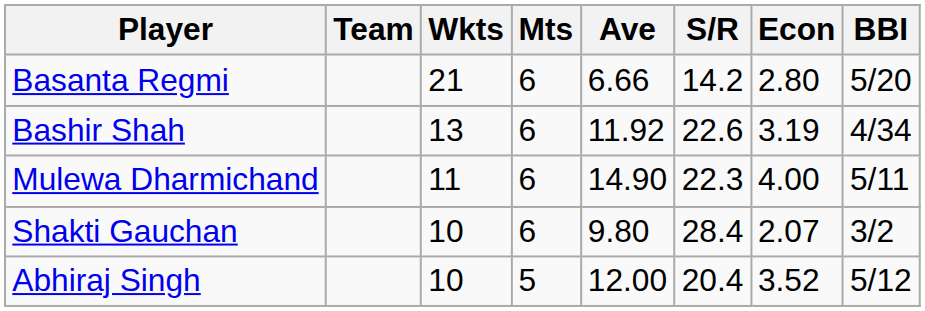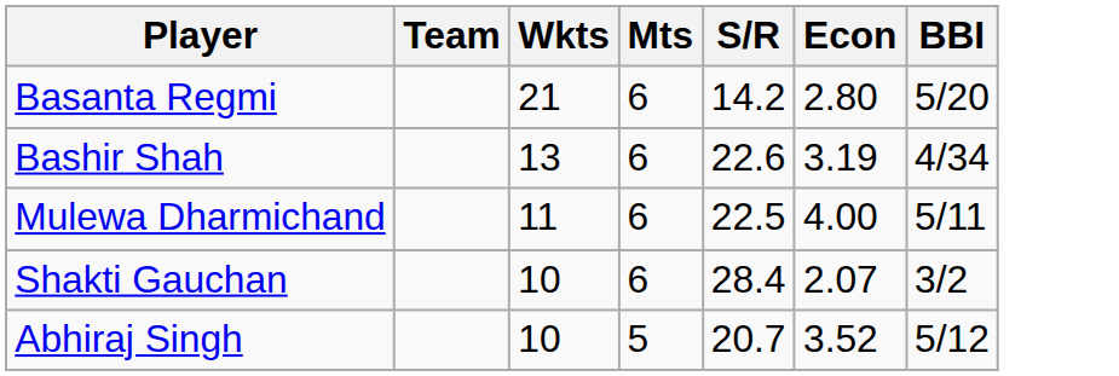 <table class="wikitable">
 <tr>
 <th>Player</th>
 <th>Team</th>
 <th>Wkts</th>
 <th>Mts</th>
-<th>Ave</th>
 <th>S/R</th>
 <th>Econ</th>
 <th>BBI</th>
 </tr>
 <tr>
 <td><a href='#'>Basanta Regmi</a></td>
 <td></td>
 <td>21</td>
 <td>6</td>
-<td>6.66</td>
 <td>14.2</td>
 <td>2.80</td>
 <td>5/20</td>
 </tr>
 <tr>
 <td><a href='#'>Bashir Shah</a></td>
 <td></td>
 <td>13</td>
 <td>6</td>
-<td>11.92</td>
 <td>22.6</td>
 <td>3.19</td>
 <td>4/34</td>
 </tr>
 <tr>
 <td><a href='#'>Mulewa Dharmichand</a></td>
 <td></td>
 <td>11</td>
 <td>6</td>
-<td>14.90</td>
-<td>22.3</td>
+<td>22.5</td>
 <td>4.00</td>
 <td>5/11</td>
 </tr>
 <tr>
 <td><a href='#'>Shakti Gauchan</a></td>
 <td></td>
 <td>10</td>
 <td>6</td>
-<td>9.80</td>
 <td>28.4</td>
 <td>2.07</td>
 <td>3/2</td>
 </tr>
 <tr>
 <td><a href='#'>Abhiraj Singh</a></td>
 <td></td>
 <td>10</td>
 <td>5</td>
-<td>12.00</td>
-<td>20.4</td>
+<td>20.7</td>
 <td>3.52</td>
 <td>5/12</td>
 </tr>
 </table>
